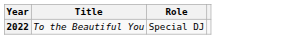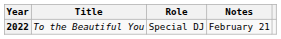 <table class="wikitable plainrowheaders">
 <tr>
 <th scope="col">Year</th>
 <th scope="col">Title</th>
 <th scope="col">Role</th>
+<th scope="col">Notes</th>
 <th scope="col" class="unsortable"></th>
 </tr>
 <tr>
 <th scope="row">2022</th>
 <td><em>To the Beautiful You</em></td>
 <td>Special DJ</td>
+<td>February 21</td>
 <td></td>
 </tr>
 </table>
